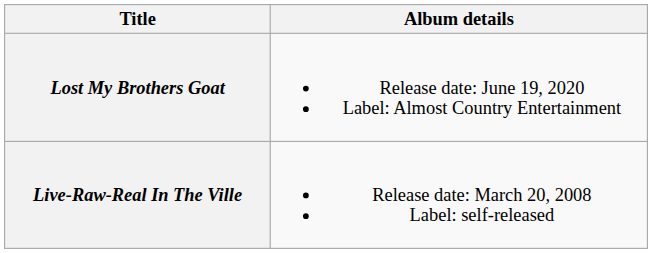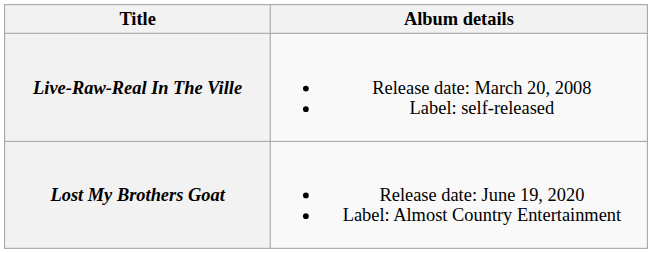 <table class="wikitable plainrowheaders" style="text-align:center;">
 <tr>
 <th style="width:14em;">Title</th>
 <th style="width:20em;">Album details</th>
 </tr>
 <tr>
+<th scope="row"><em>Live-Raw-Real In The Ville</em></th>
+<td><br><ul><li>Release date: March 20, 2008</li><li>Label: self-released</li></ul></td>
+</tr>
+<tr>
 <th scope="row"><em>Lost My Brothers Goat</em></th>
 <td><br><ul><li>Release date: June 19, 2020</li><li>Label: Almost Country Entertainment</li></ul></td>
 </tr>
-<tr>
-<th scope="row"><em>Live-Raw-Real In The Ville</em></th>
-<td><br><ul><li>Release date: March 20, 2008</li><li>Label: self-released</li></ul></td>
-</tr>
 </table>
